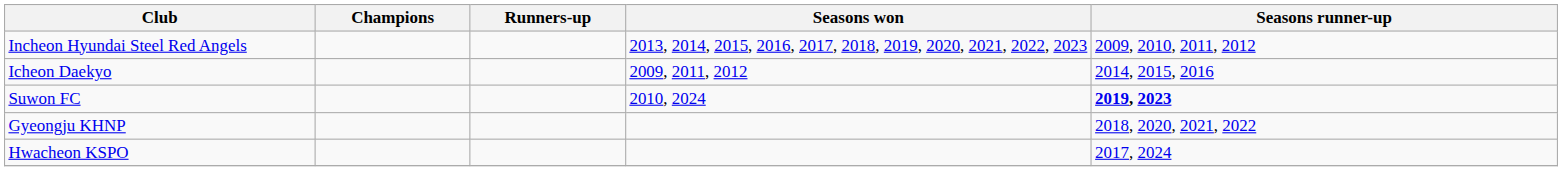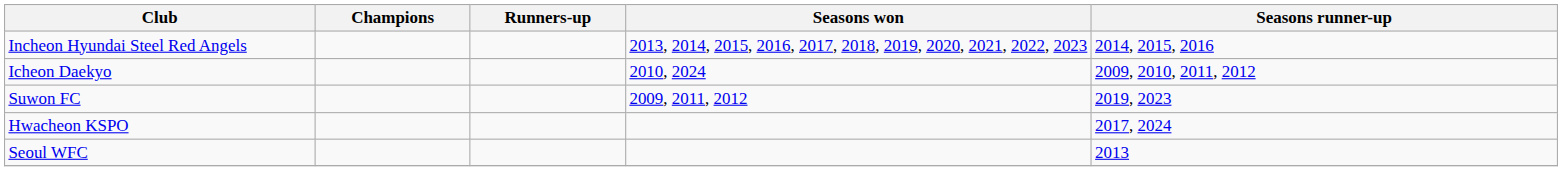 <table class="wikitable">
 <tr>
 <th width="20%">Club</th>
 <th width="10%">Champions</th>
 <th width="10%">Runners-up</th>
 <th width="30%">Seasons won</th>
 <th width="30%">Seasons runner-up</th>
 </tr>
 <tr>
 <td><a href='#'>Incheon Hyundai Steel Red Angels</a></td>
 <td></td>
 <td></td>
 <td><a href='#'>2013</a>, <a href='#'>2014</a>, <a href='#'>2015</a>, <a href='#'>2016</a>, <a href='#'>2017</a>, <a href='#'>2018</a>, <a href='#'>2019</a>, <a href='#'>2020</a>, <a href='#'>2021</a>, <a href='#'>2022</a>, <a href='#'>2023</a></td>
-<td><a href='#'>2009</a>, <a href='#'>2010</a>, <a href='#'>2011</a>, <a href='#'>2012</a></td>
+<td><a href='#'>2014</a>, <a href='#'>2015</a>, <a href='#'>2016</a></td>
 </tr>
 <tr>
 <td><a href='#'>Icheon Daekyo</a></td>
 <td></td>
 <td></td>
-<td><a href='#'>2009</a>, <a href='#'>2011</a>, <a href='#'>2012</a></td>
-<td><a href='#'>2014</a>, <a href='#'>2015</a>, <a href='#'>2016</a></td>
+<td><a href='#'>2010</a>, <a href='#'>2024</a></td>
+<td><a href='#'>2009</a>, <a href='#'>2010</a>, <a href='#'>2011</a>, <a href='#'>2012</a></td>
 </tr>
 <tr>
 <td><a href='#'>Suwon FC</a></td>
 <td></td>
 <td></td>
-<td><a href='#'>2010</a>, <a href='#'>2024</a></td>
-<td><strong><a href='#'>2019</a>, <a href='#'>2023</a></strong></td>
-</tr>
-<tr>
-<td><a href='#'>Gyeongju KHNP</a></td>
-<td></td>
-<td></td>
-<td></td>
-<td><a href='#'>2018</a>, <a href='#'>2020</a>, <a href='#'>2021</a>, <a href='#'>2022</a></td>
+<td><a href='#'>2009</a>, <a href='#'>2011</a>, <a href='#'>2012</a></td>
+<td><a href='#'>2019</a>, <a href='#'>2023</a></td>
 </tr>
 <tr>
 <td><a href='#'>Hwacheon KSPO</a></td>
 <td></td>
 <td></td>
 <td></td>
 <td><a href='#'>2017</a>, <a href='#'>2024</a></td>
 </tr>
 <tr>
+<td><a href='#'>Seoul WFC</a></td>
+<td></td>
+<td></td>
+<td></td>
+<td><a href='#'>2013</a></td>
+</tr>
+<tr>
 </tr>
 </table>
